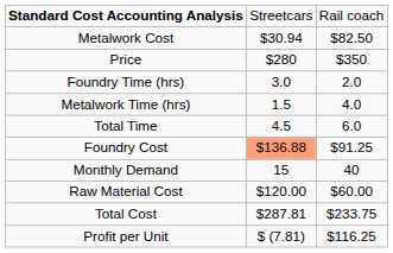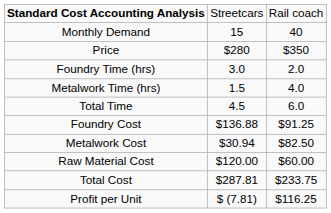 <table class="wikitable" style="text-align:center">
 <tr>
 <td><strong> Standard Cost Accounting Analysis </strong></td>
 <td>Streetcars</td>
 <td>Rail coach</td>
 </tr>
 <tr>
-<td>Metalwork Cost</td>
-<td>$30.94</td>
-<td>$82.50</td>
+<td>Monthly Demand</td>
+<td>15</td>
+<td>40</td>
 </tr>
 <tr>
 <td>Price</td>
 <td>$280</td>
 <td>$350</td>
 </tr>
 <tr>
 <td>Foundry Time (hrs)</td>
 <td>3.0</td>
 <td>2.0</td>
 </tr>
 <tr>
 <td>Metalwork Time (hrs)</td>
 <td>1.5</td>
 <td>4.0</td>
 </tr>
 <tr>
 <td>Total Time</td>
 <td>4.5</td>
 <td>6.0</td>
 </tr>
 <tr>
 <td>Foundry Cost</td>
-<td style="background: lightsalmon;">$136.88</td>
+<td>$136.88</td>
 <td>$91.25</td>
 </tr>
 <tr>
-<td>Monthly Demand</td>
-<td>15</td>
-<td>40</td>
+<td>Metalwork Cost</td>
+<td>$30.94</td>
+<td>$82.50</td>
 </tr>
 <tr>
 <td>Raw Material Cost</td>
 <td>$120.00</td>
 <td>$60.00</td>
 </tr>
 <tr>
 <td>Total Cost</td>
 <td>$287.81</td>
 <td>$233.75</td>
 </tr>
 <tr>
 <td>Profit per Unit</td>
 <td>$ (7.81)</td>
 <td>$116.25</td>
 </tr>
 </table>
